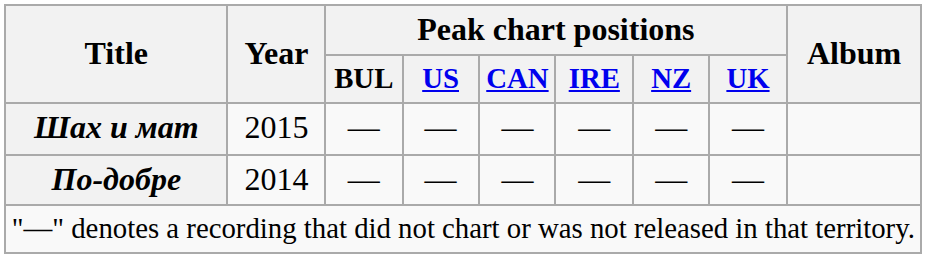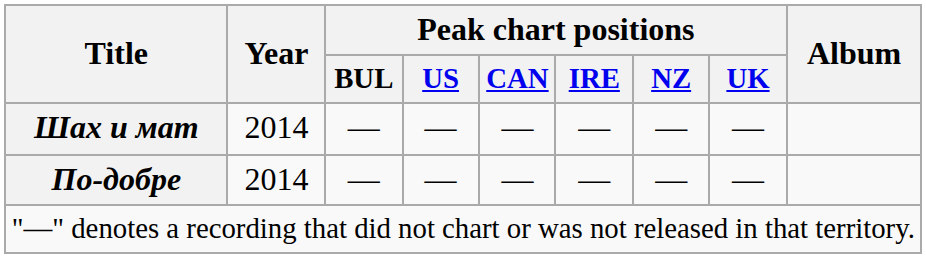 <table class="wikitable plainrowheaders" style="text-align:center;">
 <tr>
 <th scope="col" rowspan="2">Title</th>
 <th scope="col" rowspan="2">Year</th>
 <th scope="col" colspan="6">Peak chart positions</th>
 <th scope="col" rowspan="2">Album</th>
 </tr>
 <tr>
 <th scope="col" style="width:2.2em;font-size:90%;">BUL</th>
 <th scope="col" style="width:2.2em;font-size:90%;"><a href='#'>US</a></th>
 <th scope="col" style="width:2.2em; font-size:90%;"><a href='#'>CAN</a></th>
 <th scope="col" style="width:2.2em;font-size:90%;"><a href='#'>IRE</a></th>
 <th scope="col" style="width:2.2em;font-size:90%;"><a href='#'>NZ</a></th>
 <th scope="col" style="width:2.2em;font-size:90%;"><a href='#'>UK</a></th>
 </tr>
 <tr>
 <th scope="row"><em>Шах и мат</em></th>
-<td>2015</td>
+<td>2014</td>
 <td>—</td>
 <td>—</td>
 <td>—</td>
 <td>—</td>
 <td>—</td>
 <td>—</td>
 <td></td>
 </tr>
 <tr>
 <th scope="row"><em>По-добре</em></th>
 <td>2014</td>
 <td>—</td>
 <td>—</td>
 <td>—</td>
 <td>—</td>
 <td>—</td>
 <td>—</td>
 <td></td>
 </tr>
 <tr>
 </tr>
 <tr>
 <td colspan="13" style="font-size:90%">"—" denotes a recording that did not chart or was not released in that territory.</td>
 </tr>
 <tr>
 </tr>
 </table>
